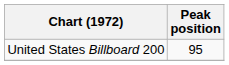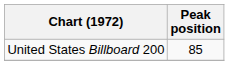 <table class="wikitable">
 <tr>
 <th align="left">Chart (1972)</th>
 <th align="left">Peak<br>position</th>
 </tr>
 <tr>
 <td align="left">United States <em>Billboard</em> 200</td>
-<td align="center">95</td>
+<td align="center">85</td>
 </tr>
 <tr>
 </tr>
 </table>
